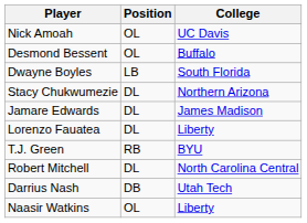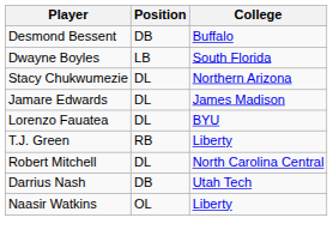 <table class="wikitable">
 <tr>
 <th>Player</th>
 <th>Position</th>
 <th>College</th>
 </tr>
 <tr>
-<td>Nick Amoah</td>
-<td>OL</td>
-<td><a href='#'>UC Davis</a></td>
-</tr>
-<tr>
 <td>Desmond Bessent</td>
-<td>OL</td>
+<td>DB</td>
 <td><a href='#'>Buffalo</a></td>
 </tr>
 <tr>
 <td>Dwayne Boyles</td>
 <td>LB</td>
 <td><a href='#'>South Florida</a></td>
 </tr>
 <tr>
 <td>Stacy Chukwumezie</td>
 <td>DL</td>
 <td><a href='#'>Northern Arizona</a></td>
 </tr>
 <tr>
 <td>Jamare Edwards</td>
 <td>DL</td>
 <td><a href='#'>James Madison</a></td>
 </tr>
 <tr>
 <td>Lorenzo Fauatea</td>
 <td>DL</td>
-<td><a href='#'>Liberty</a></td>
+<td><a href='#'>BYU</a></td>
 </tr>
 <tr>
 <td>T.J. Green</td>
 <td>RB</td>
-<td><a href='#'>BYU</a></td>
+<td><a href='#'>Liberty</a></td>
 </tr>
 <tr>
 <td>Robert Mitchell</td>
 <td>DL</td>
 <td><a href='#'>North Carolina Central</a></td>
 </tr>
 <tr>
 <td>Darrius Nash</td>
 <td>DB</td>
 <td><a href='#'>Utah Tech</a></td>
 </tr>
 <tr>
 <td>Naasir Watkins</td>
 <td>OL</td>
 <td><a href='#'>Liberty</a></td>
 </tr>
 </table>
